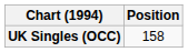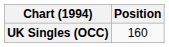 <table class="wikitable plainrowheaders" style="text-align:center">
 <tr>
 <th>Chart (1994)</th>
 <th>Position</th>
 </tr>
 <tr>
 <th scope="row">UK Singles (OCC)</th>
-<td>158</td>
+<td>160</td>
 </tr>
 </table>
